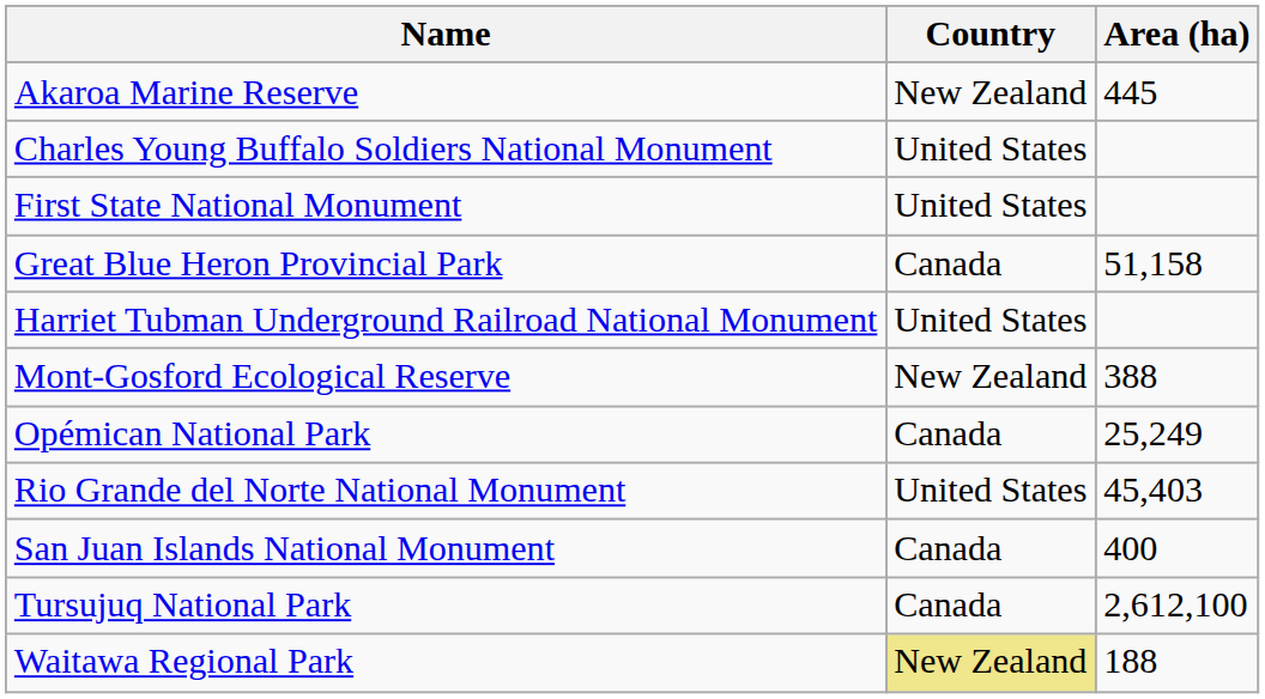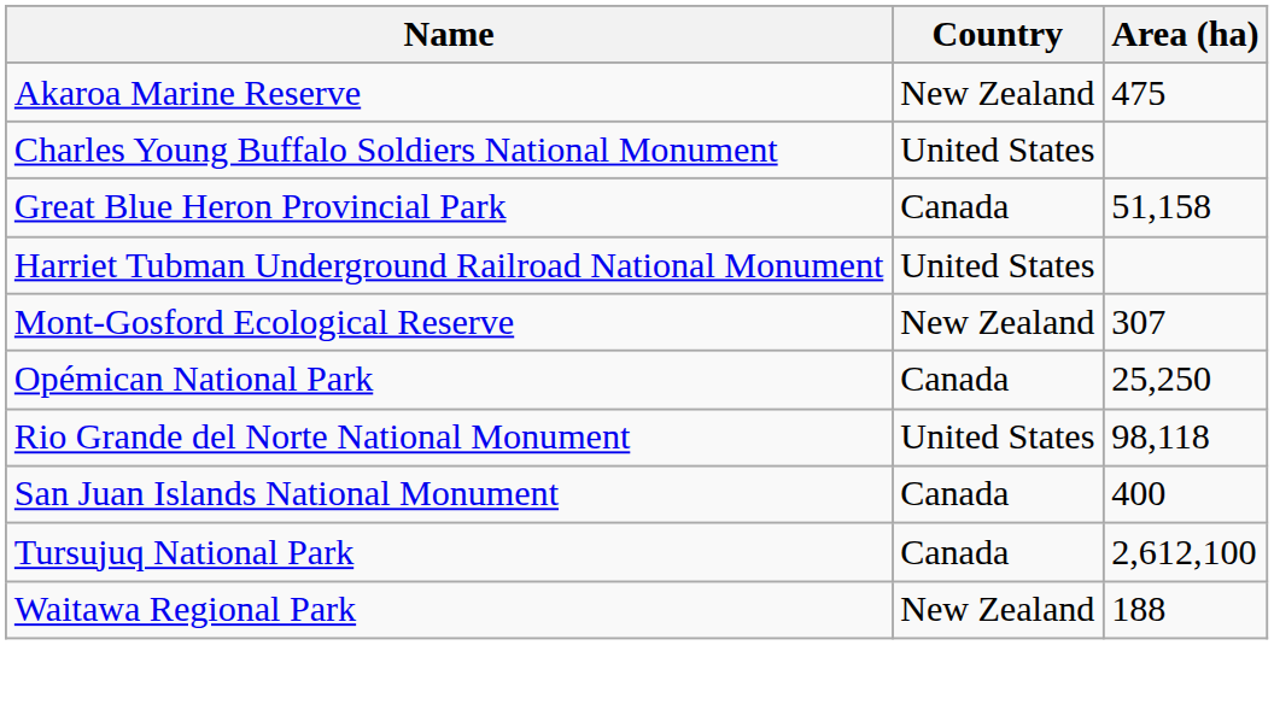 <table class="wikitable sortable">
 <tr>
 <th>Name</th>
 <th>Country</th>
 <th data-sort-type="numeric">Area (ha)</th>
 </tr>
 <tr>
 <td><a href='#'>Akaroa Marine Reserve</a></td>
 <td>New Zealand</td>
-<td>445</td>
+<td>475</td>
 </tr>
 <tr>
 <td><a href='#'>Charles Young Buffalo Soldiers National Monument</a></td>
-<td>United States</td>
-<td></td>
-</tr>
-<tr>
-<td><a href='#'>First State National Monument</a></td>
 <td>United States</td>
 <td></td>
 </tr>
 <tr>
 <td><a href='#'>Great Blue Heron Provincial Park</a></td>
 <td>Canada</td>
 <td>51,158</td>
 </tr>
 <tr>
 <td><a href='#'>Harriet Tubman Underground Railroad National Monument</a></td>
 <td>United States</td>
 <td></td>
 </tr>
 <tr>
 <td><a href='#'>Mont-Gosford Ecological Reserve</a></td>
 <td>New Zealand</td>
-<td>388</td>
+<td>307</td>
 </tr>
 <tr>
 <td><a href='#'>Opémican National Park</a></td>
 <td>Canada</td>
-<td>25,249</td>
+<td>25,250</td>
 </tr>
 <tr>
 <td><a href='#'>Rio Grande del Norte National Monument</a></td>
 <td>United States</td>
-<td>45,403</td>
+<td>98,118</td>
 </tr>
 <tr>
 <td><a href='#'>San Juan Islands National Monument</a></td>
 <td>Canada</td>
 <td>400</td>
 </tr>
 <tr>
 <td><a href='#'>Tursujuq National Park</a></td>
 <td>Canada</td>
 <td>2,612,100</td>
 </tr>
 <tr>
 <td><a href='#'>Waitawa Regional Park</a></td>
-<td style="background: khaki;">New Zealand</td>
+<td>New Zealand</td>
 <td>188</td>
 </tr>
 </table>
